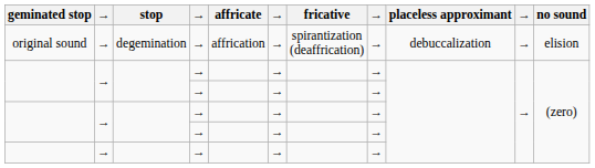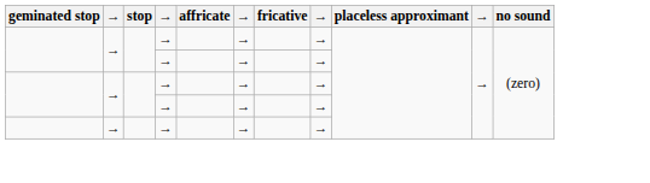 <table class="wikitable" style="text-align: center;">
 <tr>
 <th>geminated stop</th>
 <th>→</th>
 <th>stop</th>
 <th>→</th>
 <th>affricate</th>
 <th>→</th>
 <th>fricative</th>
 <th>→</th>
 <th>placeless approximant</th>
 <th>→</th>
 <th>no sound</th>
-</tr>
-<tr>
-<td>original sound</td>
-<td>→</td>
-<td>degemination</td>
-<td>→</td>
-<td>affrication</td>
-<td>→</td>
-<td>spirantization<br> (deaffrication)</td>
-<td>→</td>
-<td>debuccalization</td>
-<td>→</td>
-<td>elision</td>
 </tr>
 <tr>
 <td rowspan=2></td>
 <td rowspan=2>→</td>
 <td rowspan=2></td>
 <td>→</td>
 <td></td>
 <td>→</td>
 <td></td>
 <td>→</td>
 <td rowspan=5></td>
 <td rowspan=5>→</td>
 <td rowspan=5>(zero)</td>
 </tr>
 <tr>
 <td>→</td>
 <td></td>
 <td>→</td>
 <td></td>
 <td>→</td>
 </tr>
 <tr>
 <td rowspan=2></td>
 <td rowspan=2>→</td>
 <td rowspan=2></td>
 <td>→</td>
 <td></td>
 <td>→</td>
 <td></td>
 <td>→</td>
 </tr>
 <tr>
 <td>→</td>
 <td></td>
 <td>→</td>
 <td></td>
 <td>→</td>
 </tr>
 <tr>
 <td></td>
 <td>→</td>
 <td></td>
 <td>→</td>
 <td></td>
 <td>→</td>
 <td></td>
 <td>→</td>
 </tr>
 </table>
